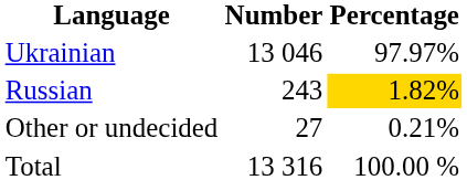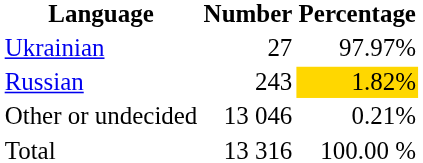 <table class="standard">
 <tr>
 <th>Language</th>
 <th>Number</th>
 <th>Percentage</th>
 </tr>
 <tr>
 <td><a href='#'>Ukrainian</a></td>
-<td align="right">13 046</td>
+<td align="right">27</td>
 <td align="right">97.97%</td>
 </tr>
 <tr>
 <td><a href='#'>Russian</a></td>
 <td align="right">243</td>
 <td align="right" style="background: gold;">1.82%</td>
 </tr>
 <tr>
 <td>Other or undecided</td>
-<td align="right">27</td>
+<td align="right">13 046</td>
 <td align="right">0.21%</td>
 </tr>
 <tr>
 <td>Total</td>
 <td align="right">13 316</td>
 <td align="right">100.00 %</td>
 </tr>
 </table>
